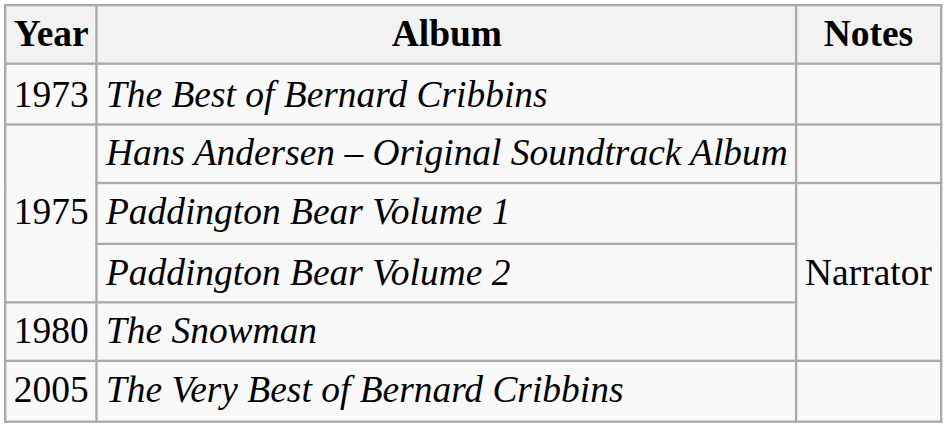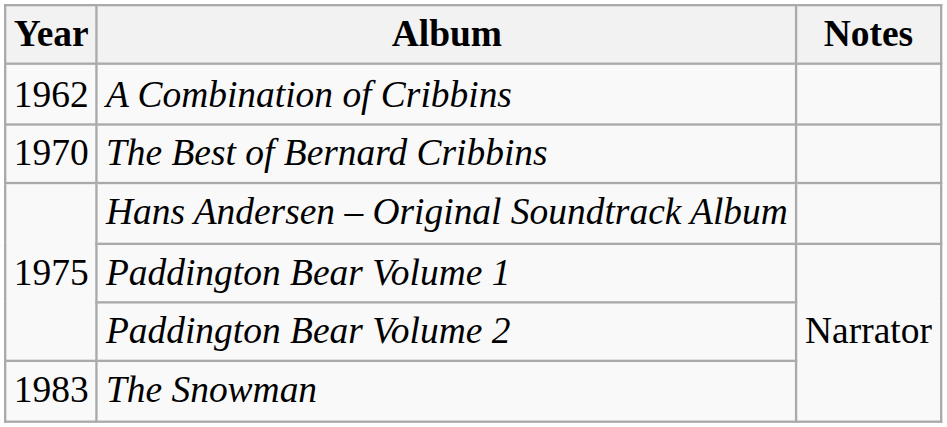 <table class="wikitable">
 <tr>
 <th>Year</th>
 <th>Album</th>
 <th>Notes</th>
 </tr>
 <tr>
-<td>1973</td>
+<td>1962</td>
+<td><em>A Combination of Cribbins</em></td>
+<td></td>
+</tr>
+<tr>
+<td>1970</td>
 <td><em>The Best of Bernard Cribbins</em></td>
 <td></td>
 </tr>
 <tr>
 <td rowspan="3">1975</td>
 <td><em>Hans Andersen – Original Soundtrack Album</em></td>
 <td></td>
 </tr>
 <tr>
 <td><em>Paddington Bear Volume 1</em></td>
 <td rowspan="3">Narrator</td>
 </tr>
 <tr>
 <td><em>Paddington Bear Volume 2</em></td>
 </tr>
 <tr>
-<td>1980</td>
+<td>1983</td>
 <td><em>The Snowman</em></td>
 </tr>
-<tr>
-<td>2005</td>
-<td><em>The Very Best of Bernard Cribbins</em></td>
-<td></td>
-</tr>
 </table>
